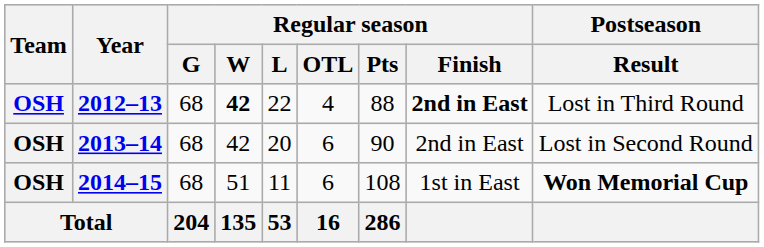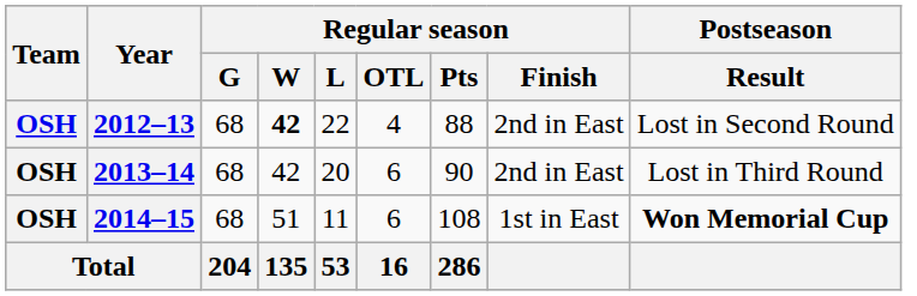 <table class="wikitable" style="font-size: 95%; text-align:center;">
 <tr>
 <th rowspan="2">Team</th>
 <th rowspan="2">Year</th>
 <th colspan="6">Regular season</th>
 <th>Postseason</th>
 </tr>
 <tr>
 <th>G</th>
 <th>W</th>
 <th>L</th>
 <th>OTL</th>
 <th>Pts</th>
 <th>Finish</th>
 <th>Result</th>
 </tr>
 <tr>
 <th><a href='#'>OSH</a></th>
 <th><a href='#'>2012–13</a></th>
 <td>68</td>
 <td><strong>42</strong></td>
 <td>22</td>
 <td>4</td>
 <td>88</td>
-<td><strong>2nd in East</strong></td>
-<td>Lost in Third Round</td>
+<td>2nd in East</td>
+<td>Lost in Second Round</td>
 </tr>
 <tr>
 <th>OSH</th>
 <th><a href='#'>2013–14</a></th>
 <td>68</td>
 <td>42</td>
 <td>20</td>
 <td>6</td>
 <td>90</td>
 <td>2nd in East</td>
-<td>Lost in Second Round</td>
+<td>Lost in Third Round</td>
 </tr>
 <tr>
 <th>OSH</th>
 <th><a href='#'>2014–15</a></th>
 <td>68</td>
 <td>51</td>
 <td>11</td>
 <td>6</td>
 <td>108</td>
 <td>1st in East</td>
 <td><strong>Won Memorial Cup</strong></td>
 </tr>
 <tr>
 <th colspan="2">Total</th>
 <th>204</th>
 <th>135</th>
 <th>53</th>
 <th>16</th>
 <th>286</th>
 <th> </th>
 <th> </th>
 </tr>
 </table>
